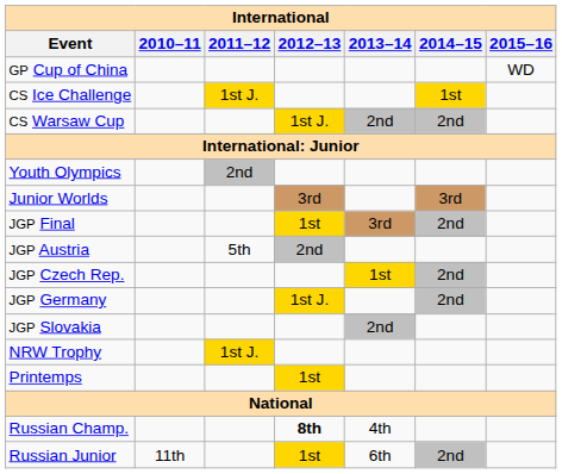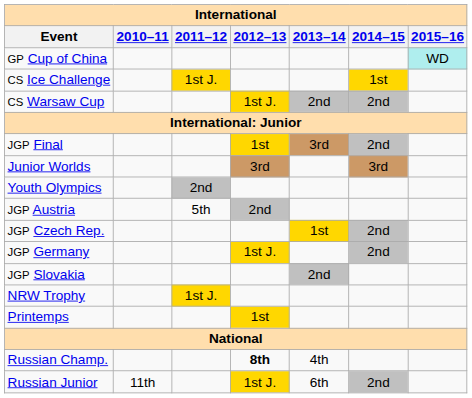 <table class="wikitable" style="text-align:center">
 <tr>
 <th colspan="7" style="background-color: #ffdead; " align="center"><strong>International</strong></th>
 </tr>
 <tr>
 <th>Event</th>
 <th><a href='#'>2010–11</a></th>
 <th><a href='#'>2011–12</a></th>
 <th><a href='#'>2012–13</a></th>
 <th><a href='#'>2013–14</a></th>
 <th><a href='#'>2014–15</a></th>
 <th><a href='#'>2015–16</a></th>
 </tr>
 <tr>
 <td align=left><small>GP</small> <a href='#'>Cup of China</a></td>
 <td></td>
 <td></td>
 <td></td>
 <td></td>
 <td></td>
-<td>WD</td>
+<td style="background: paleturquoise;">WD</td>
 </tr>
 <tr>
 <td align=left><small>CS</small> <a href='#'>Ice Challenge</a></td>
 <td></td>
 <td bgcolor=gold>1st J.</td>
 <td></td>
 <td></td>
 <td bgcolor=gold>1st</td>
 <td></td>
 </tr>
 <tr>
 <td align=left><small>CS</small> <a href='#'>Warsaw Cup</a></td>
 <td></td>
 <td></td>
 <td bgcolor=gold>1st J.</td>
 <td bgcolor=silver>2nd</td>
 <td bgcolor=silver>2nd</td>
 <td></td>
 </tr>
 <tr>
 <th colspan="7" style="background-color: #ffdead; " align="center"><strong>International: Junior</strong></th>
 </tr>
 <tr>
-<td align=left><a href='#'>Youth Olympics</a></td>
-<td></td>
-<td bgcolor=silver>2nd</td>
+<td align=left><small>JGP</small> <a href='#'>Final</a></td>
 <td></td>
 <td></td>
-<td></td>
+<td bgcolor=gold>1st</td>
+<td bgcolor=cc9966>3rd</td>
+<td bgcolor=silver>2nd</td>
 <td></td>
 </tr>
 <tr>
 <td align=left><a href='#'>Junior Worlds</a></td>
 <td></td>
 <td></td>
 <td bgcolor=cc9966>3rd</td>
 <td></td>
 <td bgcolor=cc9966>3rd</td>
 <td></td>
 </tr>
 <tr>
-<td align=left><small>JGP</small> <a href='#'>Final</a></td>
+<td align=left><a href='#'>Youth Olympics</a></td>
+<td></td>
+<td bgcolor=silver>2nd</td>
 <td></td>
 <td></td>
-<td bgcolor=gold>1st</td>
-<td bgcolor=cc9966>3rd</td>
-<td bgcolor=silver>2nd</td>
+<td></td>
 <td></td>
 </tr>
 <tr>
 <td align=left><small>JGP</small> <a href='#'>Austria</a></td>
 <td></td>
 <td>5th</td>
 <td bgcolor=silver>2nd</td>
 <td></td>
 <td></td>
 <td></td>
 </tr>
 <tr>
 <td align=left><small>JGP</small> <a href='#'>Czech Rep.</a></td>
 <td></td>
 <td></td>
 <td></td>
 <td bgcolor=gold>1st</td>
 <td bgcolor=silver>2nd</td>
 <td></td>
 </tr>
 <tr>
 <td align=left><small>JGP</small> <a href='#'>Germany</a></td>
 <td></td>
 <td></td>
 <td bgcolor=gold>1st J.</td>
 <td></td>
 <td bgcolor=silver>2nd</td>
 <td></td>
 </tr>
 <tr>
 <td align=left><small>JGP</small> <a href='#'>Slovakia</a></td>
 <td></td>
 <td></td>
 <td></td>
 <td bgcolor=silver>2nd</td>
 <td></td>
 <td></td>
 </tr>
 <tr>
 <td align=left><a href='#'>NRW Trophy</a></td>
 <td></td>
 <td bgcolor=gold>1st J.</td>
 <td></td>
 <td></td>
 <td></td>
 <td></td>
 </tr>
 <tr>
 <td align=left><a href='#'>Printemps</a></td>
 <td></td>
 <td></td>
 <td bgcolor=gold>1st</td>
 <td></td>
 <td></td>
 <td></td>
 </tr>
 <tr>
 <th colspan="7" style="background-color: #ffdead; " align="center"><strong>National</strong></th>
 </tr>
 <tr>
 <td align=left><a href='#'>Russian Champ.</a></td>
 <td></td>
 <td></td>
 <td><strong>8th</strong></td>
 <td>4th</td>
 <td></td>
 <td></td>
 </tr>
 <tr>
 <td align=left><a href='#'>Russian Junior</a></td>
 <td>11th</td>
 <td></td>
-<td bgcolor=gold>1st</td>
+<td bgcolor=gold>1st J.</td>
 <td>6th</td>
 <td bgcolor=silver>2nd</td>
 <td></td>
 </tr>
 </table>
